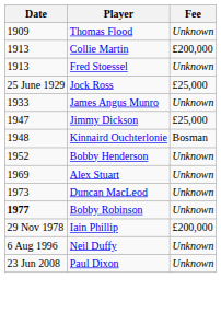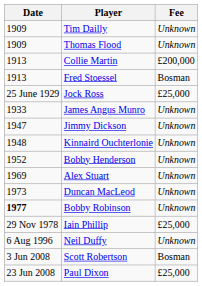 <table class="wikitable sortable" style="font-size:95%">
 <tr>
 <th>Date</th>
 <th>Player</th>
 <th>Fee</th>
+</tr>
+<tr>
+<td>  1909</td>
+<td> <a href='#'>Tim Dailly</a></td>
+<td><em>Unknown</em></td>
 </tr>
 <tr>
 <td>  1909</td>
 <td> <a href='#'>Thomas Flood</a></td>
 <td><em>Unknown</em></td>
 </tr>
 <tr>
 <td>  1913</td>
 <td> <a href='#'>Collie Martin</a></td>
 <td>£200,000</td>
 </tr>
 <tr>
 <td>  1913</td>
 <td> <a href='#'>Fred Stoessel</a></td>
-<td><em>Unknown</em></td>
+<td>Bosman</td>
 </tr>
 <tr>
 <td>25 June 1929</td>
 <td> <a href='#'>Jock Ross</a></td>
 <td>£25,000</td>
 </tr>
 <tr>
 <td>  1933</td>
 <td> <a href='#'>James Angus Munro</a></td>
 <td><em>Unknown</em></td>
 </tr>
 <tr>
 <td>  1947</td>
 <td> <a href='#'>Jimmy Dickson</a></td>
-<td>£25,000</td>
+<td><em>Unknown</em></td>
 </tr>
 <tr>
 <td>  1948</td>
 <td> <a href='#'>Kinnaird Ouchterlonie</a></td>
-<td>Bosman</td>
+<td><em>Unknown</em></td>
 </tr>
 <tr>
 <td>  1952</td>
 <td> <a href='#'>Bobby Henderson</a></td>
 <td><em>Unknown</em></td>
 </tr>
 <tr>
 <td>  1969</td>
 <td> <a href='#'>Alex Stuart</a></td>
 <td><em>Unknown</em></td>
 </tr>
 <tr>
 <td>  1973</td>
 <td> <a href='#'>Duncan MacLeod</a></td>
 <td><em>Unknown</em></td>
 </tr>
 <tr>
 <td><strong>  1977</strong></td>
 <td> <a href='#'>Bobby Robinson</a></td>
 <td><em>Unknown</em></td>
 </tr>
 <tr>
 <td>29 Nov 1978</td>
 <td> <a href='#'>Iain Phillip</a></td>
-<td>£200,000</td>
+<td>£25,000</td>
 </tr>
 <tr>
 <td>6 Aug 1996</td>
 <td> <a href='#'>Neil Duffy</a></td>
 <td><em>Unknown</em></td>
 </tr>
 <tr>
+<td>3 Jun 2008</td>
+<td> <a href='#'>Scott Robertson</a></td>
+<td>Bosman</td>
+</tr>
+<tr>
 <td>23 Jun 2008</td>
 <td> <a href='#'>Paul Dixon</a></td>
-<td><em>Unknown</em></td>
+<td>£25,000</td>
 </tr>
 </table>
